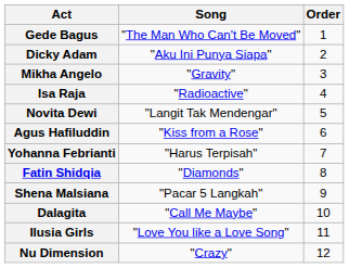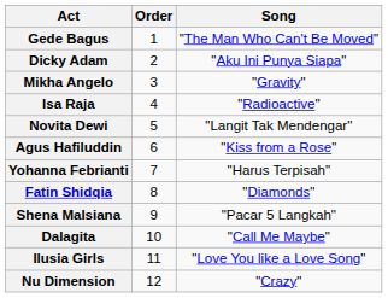 <table class="wikitable plainrowheaders" style="text-align:center;">
 <tr>
 <th scope="col">Act</th>
+<th scope="col">Order</th>
 <th scope="col">Song</th>
-<th scope="col">Order</th>
 </tr>
 <tr>
 <th scope="row">Gede Bagus</th>
+<td>1</td>
 <td>"<a href='#'>The Man Who Can't Be Moved</a>"</td>
-<td>1</td>
 </tr>
 <tr>
 <th scope="row">Dicky Adam</th>
+<td>2</td>
 <td>"<a href='#'>Aku Ini Punya Siapa</a>"</td>
-<td>2</td>
 </tr>
 <tr>
 <th scope="row">Mikha Angelo</th>
+<td>3</td>
 <td>"<a href='#'>Gravity</a>"</td>
-<td>3</td>
 </tr>
 <tr>
 <th scope="row">Isa Raja</th>
+<td>4</td>
 <td>"<a href='#'>Radioactive</a>"</td>
-<td>4</td>
 </tr>
 <tr>
 <th scope="row">Novita Dewi</th>
+<td>5</td>
 <td>"Langit Tak Mendengar"</td>
-<td>5</td>
 </tr>
 <tr>
 <th scope="row">Agus Hafiluddin</th>
+<td>6</td>
 <td>"<a href='#'>Kiss from a Rose</a>"</td>
-<td>6</td>
 </tr>
 <tr>
 <th scope="row">Yohanna Febrianti</th>
+<td>7</td>
 <td>"Harus Terpisah"</td>
-<td>7</td>
 </tr>
 <tr>
 <th scope="row"><a href='#'>Fatin Shidqia</a></th>
+<td>8</td>
 <td>"<a href='#'>Diamonds</a>"</td>
-<td>8</td>
 </tr>
 <tr>
 <th scope="row">Shena Malsiana</th>
+<td>9</td>
 <td>"Pacar 5 Langkah"</td>
-<td>9</td>
 </tr>
 <tr>
 <th scope="row">Dalagita</th>
+<td>10</td>
 <td>"<a href='#'>Call Me Maybe</a>"</td>
-<td>10</td>
 </tr>
 <tr>
 <th scope="row">Ilusia Girls</th>
+<td>11</td>
 <td>"<a href='#'>Love You like a Love Song</a>"</td>
-<td>11</td>
 </tr>
 <tr>
 <th scope="row">Nu Dimension</th>
+<td>12</td>
 <td>"<a href='#'>Crazy</a>"</td>
-<td>12</td>
 </tr>
 </table>
